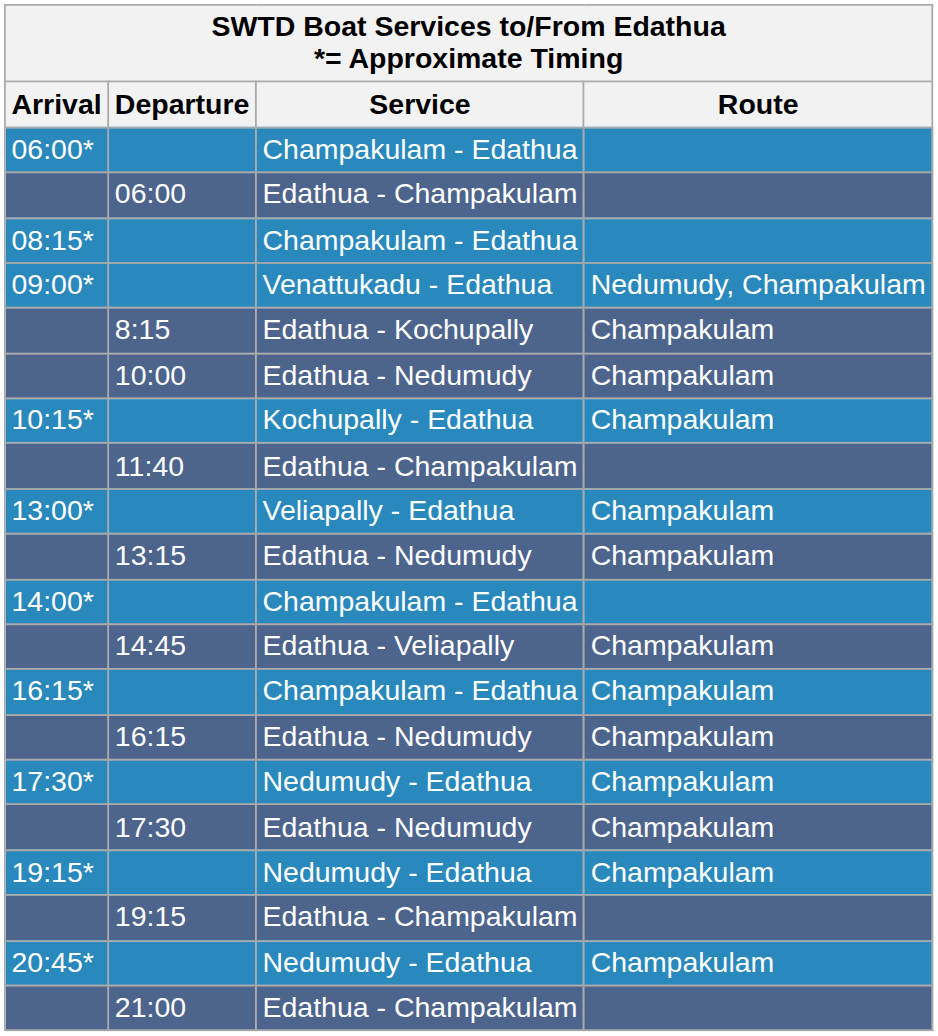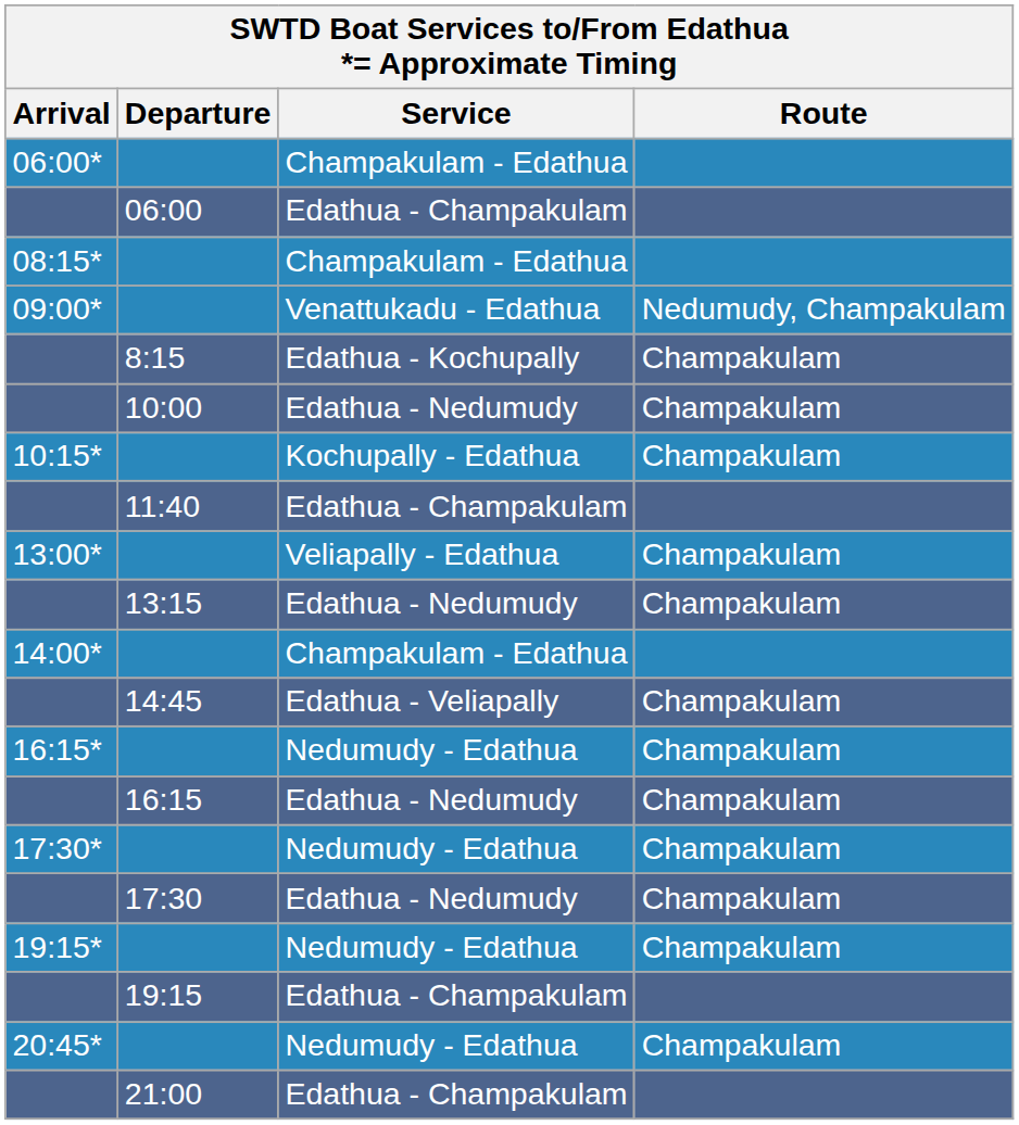 <table class="wikitable" border="1">
 <tr>
 <th colspan="5">SWTD Boat Services to/From Edathua <br>*= Approximate Timing</th>
 </tr>
 <tr>
 <th>Arrival</th>
 <th>Departure</th>
 <th>Service</th>
 <th>Route</th>
 </tr>
 <tr style="background: #2988BC; color: white">
 <td>06:00*</td>
 <td></td>
 <td>Champakulam - Edathua</td>
 <td></td>
 </tr>
 <tr style="background: #4D648D; color: white">
 <td></td>
 <td>06:00</td>
 <td>Edathua - Champakulam</td>
 <td></td>
 </tr>
 <tr style="background: #2988BC; color: white">
 <td>08:15*</td>
 <td></td>
 <td>Champakulam - Edathua</td>
 <td></td>
 </tr>
 <tr style="background: #2988BC; color: white">
 <td>09:00*</td>
 <td></td>
 <td>Venattukadu - Edathua</td>
 <td>Nedumudy, Champakulam</td>
 </tr>
 <tr style="background: #4D648D; color: white">
 <td></td>
 <td>8:15</td>
 <td>Edathua - Kochupally</td>
 <td>Champakulam</td>
 </tr>
 <tr style="background: #4D648D; color: white">
 <td></td>
 <td>10:00</td>
 <td>Edathua - Nedumudy</td>
 <td>Champakulam</td>
 </tr>
 <tr style="background: #2988BC; color: white">
 <td>10:15*</td>
 <td></td>
 <td>Kochupally - Edathua</td>
 <td>Champakulam</td>
 </tr>
 <tr style="background: #4D648D; color: white">
 <td></td>
 <td>11:40</td>
 <td>Edathua - Champakulam</td>
 <td></td>
 </tr>
 <tr style="background: #2988BC; color: white">
 <td>13:00*</td>
 <td></td>
 <td>Veliapally - Edathua</td>
 <td>Champakulam</td>
 </tr>
 <tr style="background: #4D648D; color: white">
 <td></td>
 <td>13:15</td>
 <td>Edathua - Nedumudy</td>
 <td>Champakulam</td>
 </tr>
 <tr style="background: #2988BC; color: white">
 <td>14:00*</td>
 <td></td>
 <td>Champakulam - Edathua</td>
 <td></td>
 </tr>
 <tr style="background: #4D648D; color: white">
 <td></td>
 <td>14:45</td>
 <td>Edathua - Veliapally</td>
 <td>Champakulam</td>
 </tr>
 <tr style="background: #2988BC; color: white">
 <td>16:15*</td>
 <td></td>
-<td>Champakulam - Edathua</td>
+<td>Nedumudy - Edathua</td>
 <td>Champakulam</td>
 </tr>
 <tr style="background: #4D648D; color: white">
 <td></td>
 <td>16:15</td>
 <td>Edathua - Nedumudy</td>
 <td>Champakulam</td>
 </tr>
 <tr style="background: #2988BC; color: white">
 <td>17:30*</td>
 <td></td>
 <td>Nedumudy - Edathua</td>
 <td>Champakulam</td>
 </tr>
 <tr style="background: #4D648D; color: white">
 <td></td>
 <td>17:30</td>
 <td>Edathua - Nedumudy</td>
 <td>Champakulam</td>
 </tr>
 <tr style="background: #2988BC; color: white">
 <td>19:15*</td>
 <td></td>
 <td>Nedumudy - Edathua</td>
 <td>Champakulam</td>
 </tr>
 <tr style="background: #4D648D; color: white">
 <td></td>
 <td>19:15</td>
 <td>Edathua - Champakulam</td>
 <td></td>
 </tr>
 <tr style="background: #2988BC; color: white">
 <td>20:45*</td>
 <td></td>
 <td>Nedumudy - Edathua</td>
 <td>Champakulam</td>
 </tr>
 <tr style="background: #4D648D; color: white">
 <td></td>
 <td>21:00</td>
 <td>Edathua - Champakulam</td>
 <td></td>
 </tr>
 </table>
